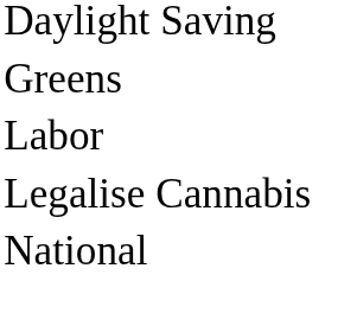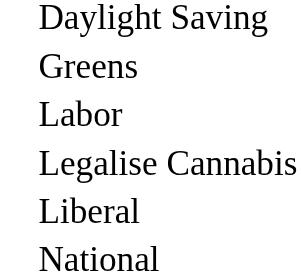 <table style="margin-top:1em">
 <tr>
 <td> </td>
 <td>Daylight Saving</td>
 </tr>
 <tr>
 <td> </td>
 <td>Greens</td>
 </tr>
 <tr>
 <td> </td>
 <td>Labor</td>
 </tr>
 <tr>
 <td> </td>
 <td>Legalise Cannabis</td>
 </tr>
 <tr>
+<td width=20 > </td>
+<td>Liberal</td>
+</tr>
+<tr>
 <td> </td>
 <td>National</td>
 </tr>
 </table>
